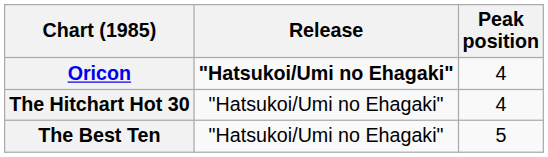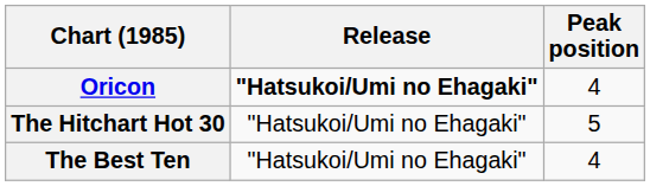 <table class="wikitable plainrowheaders sortable" style="text-align:center;">
 <tr>
 <th scope="col">Chart (1985)</th>
 <th scope="col">Release</th>
 <th scope="col">Peak<br>position</th>
 </tr>
 <tr>
 <th scope="row"><a href='#'>Oricon</a></th>
 <td><strong>"Hatsukoi/Umi no Ehagaki"</strong></td>
 <td>4</td>
 </tr>
 <tr>
 <th scope="row">The Hitchart Hot 30</th>
 <td>"Hatsukoi/Umi no Ehagaki"</td>
-<td>4</td>
+<td>5</td>
 </tr>
 <tr>
 <th scope="row">The Best Ten</th>
 <td>"Hatsukoi/Umi no Ehagaki"</td>
-<td>5</td>
+<td>4</td>
 </tr>
 </table>
